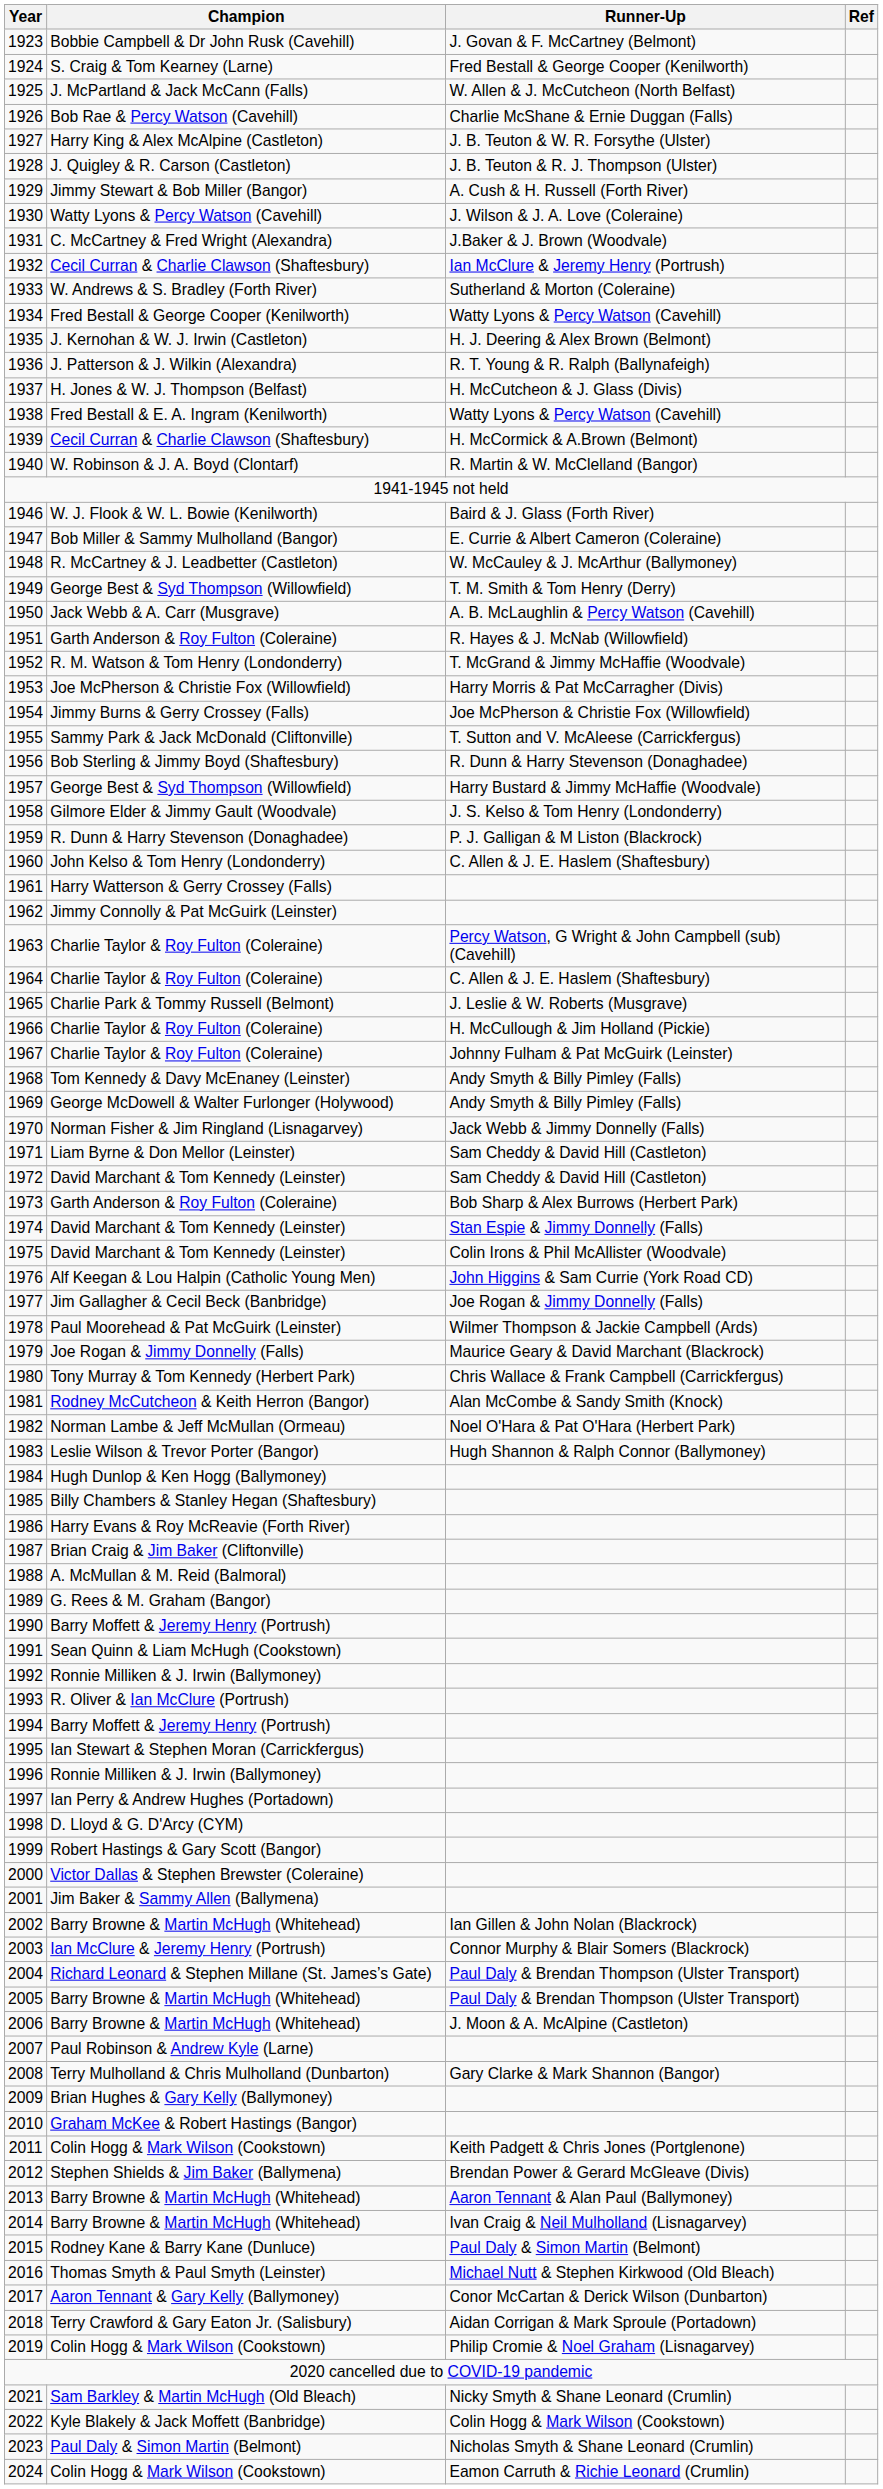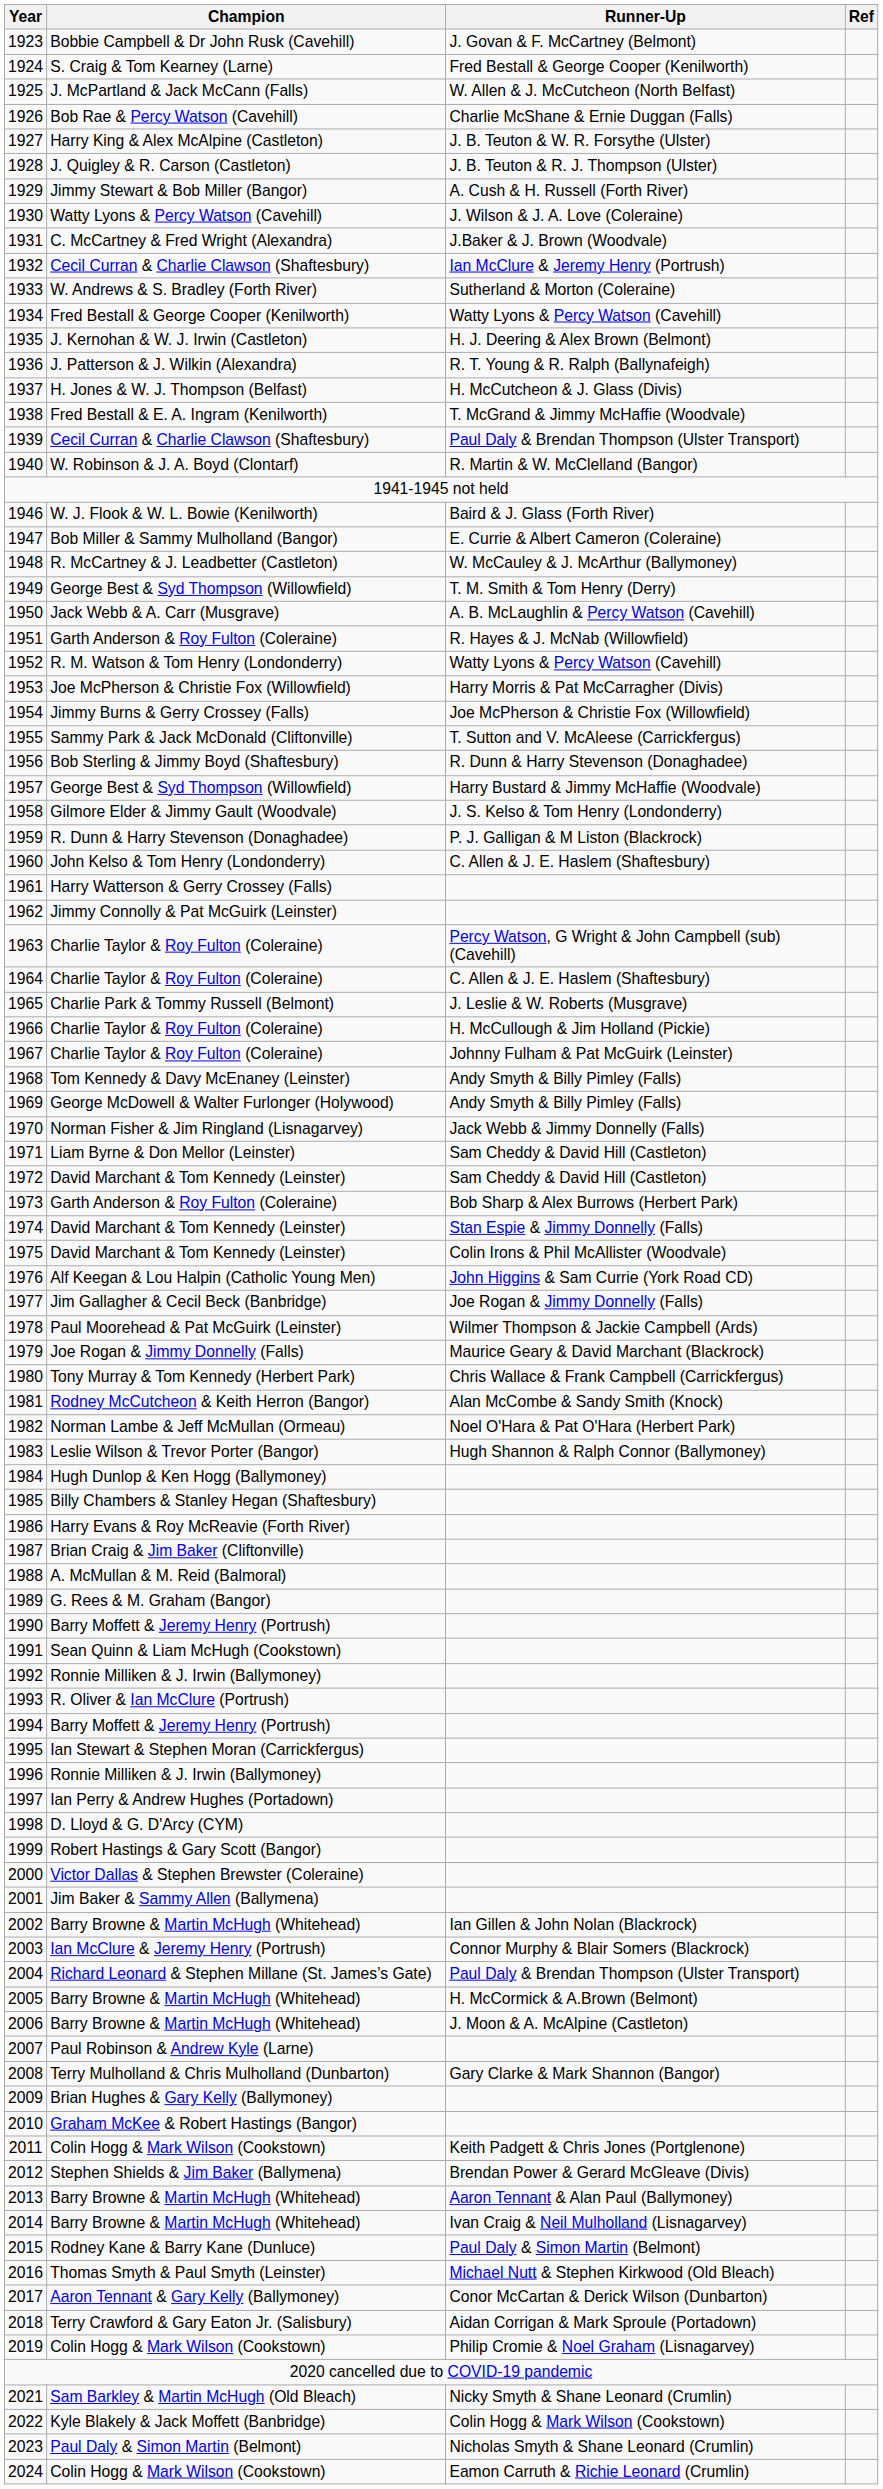 <table class="wikitable">
 <tr>
 <th width="30">Year</th>
 <th width="400">Champion</th>
 <th width="400">Runner-Up</th>
 <th width="20">Ref</th>
 </tr>
 <tr>
 <td align=center>1923</td>
 <td>Bobbie Campbell & Dr John Rusk (Cavehill)</td>
 <td>J. Govan & F. McCartney (Belmont)</td>
 <td></td>
 </tr>
 <tr>
 <td align=center>1924</td>
 <td>S. Craig & Tom Kearney (Larne)</td>
 <td>Fred Bestall & George Cooper (Kenilworth)</td>
 <td></td>
 </tr>
 <tr>
 <td align=center>1925</td>
 <td>J. McPartland & Jack McCann (Falls)</td>
 <td>W. Allen & J. McCutcheon (North Belfast)</td>
 <td></td>
 </tr>
 <tr>
 <td align=center>1926</td>
 <td>Bob Rae & <a href='#'>Percy Watson</a> (Cavehill)</td>
 <td>Charlie McShane & Ernie Duggan (Falls)</td>
 <td></td>
 </tr>
 <tr>
 <td align=center>1927</td>
 <td>Harry King & Alex McAlpine (Castleton)</td>
 <td>J. B. Teuton & W. R. Forsythe (Ulster)</td>
 <td></td>
 </tr>
 <tr>
 <td align=center>1928</td>
 <td>J. Quigley & R. Carson (Castleton)</td>
 <td>J. B. Teuton & R. J. Thompson (Ulster)</td>
 <td></td>
 </tr>
 <tr>
 <td align=center>1929</td>
 <td>Jimmy Stewart & Bob Miller (Bangor)</td>
 <td>A. Cush & H. Russell (Forth River)</td>
 <td></td>
 </tr>
 <tr>
 <td align=center>1930</td>
 <td>Watty Lyons & <a href='#'>Percy Watson</a> (Cavehill)</td>
 <td>J. Wilson & J. A. Love (Coleraine)</td>
 <td></td>
 </tr>
 <tr>
 <td align=center>1931</td>
 <td>C. McCartney & Fred Wright (Alexandra)</td>
 <td>J.Baker & J. Brown (Woodvale)</td>
 <td></td>
 </tr>
 <tr>
 <td align=center>1932</td>
 <td><a href='#'>Cecil Curran</a> & <a href='#'>Charlie Clawson</a> (Shaftesbury)</td>
 <td><a href='#'>Ian McClure</a> & <a href='#'>Jeremy Henry</a> (Portrush)</td>
 <td></td>
 </tr>
 <tr>
 <td align=center>1933</td>
 <td>W. Andrews & S. Bradley (Forth River)</td>
 <td>Sutherland & Morton (Coleraine)</td>
 <td></td>
 </tr>
 <tr>
 <td align=center>1934</td>
 <td>Fred Bestall & George Cooper (Kenilworth)</td>
 <td>Watty Lyons & <a href='#'>Percy Watson</a> (Cavehill)</td>
 <td></td>
 </tr>
 <tr>
 <td align=center>1935</td>
 <td>J. Kernohan & W. J. Irwin (Castleton)</td>
 <td>H. J. Deering & Alex Brown (Belmont)</td>
 <td></td>
 </tr>
 <tr>
 <td align=center>1936</td>
 <td>J. Patterson & J. Wilkin (Alexandra)</td>
 <td>R. T. Young & R. Ralph (Ballynafeigh)</td>
 <td></td>
 </tr>
 <tr>
 <td align=center>1937</td>
 <td>H. Jones & W. J. Thompson (Belfast)</td>
 <td>H. McCutcheon & J. Glass (Divis)</td>
 <td></td>
 </tr>
 <tr>
 <td align=center>1938</td>
 <td>Fred Bestall & E. A. Ingram (Kenilworth)</td>
-<td>Watty Lyons & <a href='#'>Percy Watson</a> (Cavehill)</td>
+<td>T. McGrand & Jimmy McHaffie (Woodvale)</td>
 <td></td>
 </tr>
 <tr>
 <td align=center>1939</td>
 <td><a href='#'>Cecil Curran</a> & <a href='#'>Charlie Clawson</a> (Shaftesbury)</td>
-<td>H. McCormick & A.Brown (Belmont)</td>
+<td><a href='#'>Paul Daly</a> & Brendan Thompson (Ulster Transport)</td>
 <td></td>
 </tr>
 <tr>
 <td align=center>1940</td>
 <td>W. Robinson & J. A. Boyd (Clontarf)</td>
 <td>R. Martin & W. McClelland (Bangor)</td>
 <td></td>
 </tr>
 <tr align=center>
 <td colspan=4>1941-1945 not held</td>
 </tr>
 <tr>
 <td align=center>1946</td>
 <td>W. J. Flook & W. L. Bowie (Kenilworth)</td>
 <td>Baird & J. Glass (Forth River)</td>
 <td></td>
 </tr>
 <tr>
 <td align=center>1947</td>
 <td>Bob Miller & Sammy Mulholland (Bangor)</td>
 <td>E. Currie & Albert Cameron (Coleraine)</td>
 <td></td>
 </tr>
 <tr>
 <td align=center>1948</td>
 <td>R. McCartney & J. Leadbetter (Castleton)</td>
 <td>W. McCauley & J. McArthur (Ballymoney)</td>
 <td></td>
 </tr>
 <tr>
 <td align=center>1949</td>
 <td>George Best & <a href='#'>Syd Thompson</a> (Willowfield)</td>
 <td>T. M. Smith & Tom Henry (Derry)</td>
 <td></td>
 </tr>
 <tr>
 <td align=center>1950</td>
 <td>Jack Webb & A. Carr (Musgrave)</td>
 <td>A. B. McLaughlin & <a href='#'>Percy Watson</a> (Cavehill)</td>
 <td></td>
 </tr>
 <tr>
 <td align=center>1951</td>
 <td>Garth Anderson & <a href='#'>Roy Fulton</a> (Coleraine)</td>
 <td>R. Hayes & J. McNab (Willowfield)</td>
 <td></td>
 </tr>
 <tr>
 <td align=center>1952</td>
 <td>R. M. Watson & Tom Henry (Londonderry)</td>
-<td>T. McGrand & Jimmy McHaffie (Woodvale)</td>
+<td>Watty Lyons & <a href='#'>Percy Watson</a> (Cavehill)</td>
 <td></td>
 </tr>
 <tr>
 <td align=center>1953</td>
 <td>Joe McPherson & Christie Fox (Willowfield)</td>
 <td>Harry Morris & Pat McCarragher (Divis)</td>
 <td></td>
 </tr>
 <tr>
 <td align=center>1954</td>
 <td>Jimmy Burns & Gerry Crossey (Falls)</td>
 <td>Joe McPherson & Christie Fox (Willowfield)</td>
 <td></td>
 </tr>
 <tr>
 <td align=center>1955</td>
 <td>Sammy Park & Jack McDonald (Cliftonville)</td>
 <td>T. Sutton and V. McAleese (Carrickfergus)</td>
 <td></td>
 </tr>
 <tr>
 <td align=center>1956</td>
 <td>Bob Sterling & Jimmy Boyd (Shaftesbury)</td>
 <td>R. Dunn & Harry Stevenson (Donaghadee)</td>
 <td></td>
 </tr>
 <tr>
 <td align=center>1957</td>
 <td>George Best & <a href='#'>Syd Thompson</a> (Willowfield)</td>
 <td>Harry Bustard & Jimmy McHaffie (Woodvale)</td>
 <td></td>
 </tr>
 <tr>
 <td align=center>1958</td>
 <td>Gilmore Elder & Jimmy Gault (Woodvale)</td>
 <td>J. S. Kelso & Tom Henry (Londonderry)</td>
 <td></td>
 </tr>
 <tr>
 <td align=center>1959</td>
 <td>R. Dunn & Harry Stevenson (Donaghadee)</td>
 <td>P. J. Galligan & M Liston (Blackrock)</td>
 <td></td>
 </tr>
 <tr>
 <td align=center>1960</td>
 <td>John Kelso & Tom Henry (Londonderry)</td>
 <td>C. Allen & J. E. Haslem (Shaftesbury)</td>
 <td></td>
 </tr>
 <tr>
 <td align=center>1961</td>
 <td>Harry Watterson & Gerry Crossey (Falls)</td>
 <td></td>
 <td></td>
 </tr>
 <tr leinster>
 <td align=center>1962</td>
 <td>Jimmy Connolly & Pat McGuirk (Leinster)</td>
 <td></td>
 <td></td>
 </tr>
 <tr>
 <td align=center>1963</td>
 <td>Charlie Taylor & <a href='#'>Roy Fulton</a> (Coleraine)</td>
 <td><a href='#'>Percy Watson</a>, G Wright & John Campbell (sub) (Cavehill)</td>
 <td></td>
 </tr>
 <tr>
 <td align=center>1964</td>
 <td>Charlie Taylor & <a href='#'>Roy Fulton</a> (Coleraine)</td>
 <td>C. Allen & J. E. Haslem (Shaftesbury)</td>
 <td></td>
 </tr>
 <tr>
 <td align=center>1965</td>
 <td>Charlie Park & Tommy Russell (Belmont)</td>
 <td>J. Leslie & W. Roberts (Musgrave)</td>
 <td></td>
 </tr>
 <tr>
 <td align=center>1966</td>
 <td>Charlie Taylor & <a href='#'>Roy Fulton</a> (Coleraine)</td>
 <td>H. McCullough & Jim Holland (Pickie)</td>
 <td></td>
 </tr>
 <tr>
 <td align=center>1967</td>
 <td>Charlie Taylor & <a href='#'>Roy Fulton</a> (Coleraine)</td>
 <td>Johnny Fulham & Pat McGuirk (Leinster)</td>
 <td></td>
 </tr>
 <tr>
 <td align=center>1968</td>
 <td>Tom Kennedy & Davy McEnaney (Leinster)</td>
 <td>Andy Smyth & Billy Pimley (Falls)</td>
 <td></td>
 </tr>
 <tr>
 <td align=center>1969</td>
 <td>George McDowell & Walter Furlonger (Holywood)</td>
 <td>Andy Smyth & Billy Pimley (Falls)</td>
 <td></td>
 </tr>
 <tr>
 <td align=center>1970</td>
 <td>Norman Fisher & Jim Ringland (Lisnagarvey)</td>
 <td>Jack Webb & Jimmy Donnelly (Falls)</td>
 <td></td>
 </tr>
 <tr>
 <td align=center>1971</td>
 <td>Liam Byrne & Don Mellor (Leinster)</td>
 <td>Sam Cheddy & David Hill (Castleton)</td>
 <td></td>
 </tr>
 <tr>
 <td align=center>1972</td>
 <td>David Marchant & Tom Kennedy (Leinster)</td>
 <td>Sam Cheddy & David Hill (Castleton)</td>
 <td></td>
 </tr>
 <tr>
 <td align=center>1973</td>
 <td>Garth Anderson & <a href='#'>Roy Fulton</a> (Coleraine)</td>
 <td>Bob Sharp & Alex Burrows (Herbert Park)</td>
 <td></td>
 </tr>
 <tr>
 <td align=center>1974</td>
 <td>David Marchant & Tom Kennedy (Leinster)</td>
 <td><a href='#'>Stan Espie</a> & <a href='#'>Jimmy Donnelly</a> (Falls)</td>
 <td></td>
 </tr>
 <tr>
 <td align=center>1975</td>
 <td>David Marchant & Tom Kennedy (Leinster)</td>
 <td>Colin Irons & Phil McAllister (Woodvale)</td>
 <td></td>
 </tr>
 <tr>
 <td align=center>1976</td>
 <td>Alf Keegan & Lou Halpin (Catholic Young Men)</td>
 <td><a href='#'>John Higgins</a> & Sam Currie (York Road CD)</td>
 <td></td>
 </tr>
 <tr>
 <td align=center>1977</td>
 <td>Jim Gallagher & Cecil Beck (Banbridge)</td>
 <td>Joe Rogan & <a href='#'>Jimmy Donnelly</a> (Falls)</td>
 <td></td>
 </tr>
 <tr>
 <td align=center>1978</td>
 <td>Paul Moorehead & Pat McGuirk (Leinster)</td>
 <td>Wilmer Thompson & Jackie Campbell (Ards)</td>
 <td></td>
 </tr>
 <tr>
 <td align=center>1979</td>
 <td>Joe Rogan & <a href='#'>Jimmy Donnelly</a> (Falls)</td>
 <td>Maurice Geary & David Marchant (Blackrock)</td>
 <td></td>
 </tr>
 <tr>
 <td align=center>1980</td>
 <td>Tony Murray & Tom Kennedy (Herbert Park)</td>
 <td>Chris Wallace & Frank Campbell (Carrickfergus)</td>
 <td></td>
 </tr>
 <tr>
 <td align=center>1981</td>
 <td><a href='#'>Rodney McCutcheon</a> & Keith Herron (Bangor)</td>
 <td>Alan McCombe & Sandy Smith (Knock)</td>
 <td></td>
 </tr>
 <tr>
 <td align=center>1982</td>
 <td>Norman Lambe & Jeff McMullan (Ormeau)</td>
 <td>Noel O'Hara & Pat O'Hara (Herbert Park)</td>
 <td></td>
 </tr>
 <tr>
 <td align=center>1983</td>
 <td>Leslie Wilson & Trevor Porter (Bangor)</td>
 <td>Hugh Shannon & Ralph Connor (Ballymoney)</td>
 <td></td>
 </tr>
 <tr>
 <td align=center>1984</td>
 <td>Hugh Dunlop & Ken Hogg (Ballymoney)</td>
 <td></td>
 <td></td>
 </tr>
 <tr>
 <td align=center>1985</td>
 <td>Billy Chambers & Stanley Hegan (Shaftesbury)</td>
 <td></td>
 <td></td>
 </tr>
 <tr>
 <td align=center>1986</td>
 <td>Harry Evans & Roy McReavie (Forth River)</td>
 <td></td>
 <td></td>
 </tr>
 <tr>
 <td align=center>1987</td>
 <td>Brian Craig & <a href='#'>Jim Baker</a> (Cliftonville)</td>
 <td></td>
 <td></td>
 </tr>
 <tr>
 <td align=center>1988</td>
 <td>A. McMullan & M. Reid (Balmoral)</td>
 <td></td>
 <td></td>
 </tr>
 <tr>
 <td align=center>1989</td>
 <td>G. Rees & M. Graham (Bangor)</td>
 <td></td>
 <td></td>
 </tr>
 <tr>
 <td align=center>1990</td>
 <td>Barry Moffett & <a href='#'>Jeremy Henry</a> (Portrush)</td>
 <td></td>
 <td></td>
 </tr>
 <tr>
 <td align=center>1991</td>
 <td>Sean Quinn & Liam McHugh (Cookstown)</td>
 <td></td>
 <td></td>
 </tr>
 <tr>
 <td align=center>1992</td>
 <td>Ronnie Milliken & J. Irwin (Ballymoney)</td>
 <td></td>
 <td></td>
 </tr>
 <tr>
 <td align=center>1993</td>
 <td>R. Oliver & <a href='#'>Ian McClure</a> (Portrush)</td>
 <td></td>
 <td></td>
 </tr>
 <tr>
 <td align=center>1994</td>
 <td>Barry Moffett & <a href='#'>Jeremy Henry</a> (Portrush)</td>
 <td></td>
 <td></td>
 </tr>
 <tr>
 <td align=center>1995</td>
 <td>Ian Stewart & Stephen Moran (Carrickfergus)</td>
 <td></td>
 <td></td>
 </tr>
 <tr>
 <td align=center>1996</td>
 <td>Ronnie Milliken & J. Irwin (Ballymoney)</td>
 <td></td>
 <td></td>
 </tr>
 <tr>
 <td align=center>1997</td>
 <td>Ian Perry & Andrew Hughes (Portadown)</td>
 <td></td>
 <td></td>
 </tr>
 <tr>
 <td align=center>1998</td>
 <td>D. Lloyd & G. D'Arcy (CYM)</td>
 <td></td>
 <td></td>
 </tr>
 <tr>
 <td align=center>1999</td>
 <td>Robert Hastings & Gary Scott (Bangor)</td>
 <td></td>
 <td></td>
 </tr>
 <tr>
 <td align=center>2000</td>
 <td><a href='#'>Victor Dallas</a> & Stephen Brewster (Coleraine)</td>
 <td></td>
 <td></td>
 </tr>
 <tr>
 <td align=center>2001</td>
 <td>Jim Baker & <a href='#'>Sammy Allen</a> (Ballymena)</td>
 <td></td>
 <td></td>
 </tr>
 <tr>
 <td align=center>2002</td>
 <td>Barry Browne & <a href='#'>Martin McHugh</a> (Whitehead)</td>
 <td>Ian Gillen & John Nolan (Blackrock)</td>
 <td></td>
 </tr>
 <tr>
 <td align=center>2003</td>
 <td><a href='#'>Ian McClure</a> & <a href='#'>Jeremy Henry</a> (Portrush)</td>
 <td>Connor Murphy & Blair Somers (Blackrock)</td>
 <td></td>
 </tr>
 <tr>
 <td align=center>2004</td>
 <td><a href='#'>Richard Leonard</a> & Stephen Millane (St. James’s Gate)</td>
 <td><a href='#'>Paul Daly</a> & Brendan Thompson (Ulster Transport)</td>
 <td></td>
 </tr>
 <tr>
 <td align=center>2005</td>
 <td>Barry Browne & <a href='#'>Martin McHugh</a> (Whitehead)</td>
-<td><a href='#'>Paul Daly</a> & Brendan Thompson (Ulster Transport)</td>
+<td>H. McCormick & A.Brown (Belmont)</td>
 <td></td>
 </tr>
 <tr>
 <td align=center>2006</td>
 <td>Barry Browne & <a href='#'>Martin McHugh</a> (Whitehead)</td>
 <td>J. Moon & A. McAlpine (Castleton)</td>
 <td></td>
 </tr>
 <tr>
 <td align=center>2007</td>
 <td>Paul Robinson & <a href='#'>Andrew Kyle</a> (Larne)</td>
 <td></td>
 <td></td>
 </tr>
 <tr>
 <td align=center>2008</td>
 <td>Terry Mulholland & Chris Mulholland (Dunbarton) </td>
 <td>Gary Clarke & Mark Shannon (Bangor)</td>
 <td></td>
 </tr>
 <tr>
 <td align=center>2009</td>
 <td>Brian Hughes & <a href='#'>Gary Kelly</a> (Ballymoney)</td>
 <td></td>
 <td></td>
 </tr>
 <tr>
 <td align=center>2010</td>
 <td><a href='#'>Graham McKee</a> & Robert Hastings (Bangor)</td>
 <td></td>
 <td></td>
 </tr>
 <tr>
 <td align=center>2011</td>
 <td>Colin Hogg & <a href='#'>Mark Wilson</a> (Cookstown)</td>
 <td>Keith Padgett & Chris Jones (Portglenone)</td>
 <td></td>
 </tr>
 <tr>
 <td align=center>2012</td>
 <td>Stephen Shields & <a href='#'>Jim Baker</a> (Ballymena)</td>
 <td>Brendan Power & Gerard McGleave (Divis)</td>
 <td></td>
 </tr>
 <tr>
 <td align=center>2013</td>
 <td>Barry Browne & <a href='#'>Martin McHugh</a> (Whitehead)</td>
 <td><a href='#'>Aaron Tennant</a> & Alan Paul (Ballymoney)</td>
 <td></td>
 </tr>
 <tr>
 <td align=center>2014</td>
 <td>Barry Browne & <a href='#'>Martin McHugh</a> (Whitehead)</td>
 <td>Ivan Craig & <a href='#'>Neil Mulholland</a> (Lisnagarvey)</td>
 <td></td>
 </tr>
 <tr>
 <td align=center>2015</td>
 <td>Rodney Kane & Barry Kane (Dunluce)</td>
 <td><a href='#'>Paul Daly</a> & <a href='#'>Simon Martin</a> (Belmont)</td>
 <td></td>
 </tr>
 <tr>
 <td align=center>2016</td>
 <td>Thomas Smyth & Paul Smyth (Leinster)</td>
 <td><a href='#'>Michael Nutt</a> & Stephen Kirkwood (Old Bleach)</td>
 <td></td>
 </tr>
 <tr>
 <td align=center>2017</td>
 <td><a href='#'>Aaron Tennant</a> & <a href='#'>Gary Kelly</a> (Ballymoney)</td>
 <td>Conor McCartan & Derick Wilson (Dunbarton)</td>
 <td></td>
 </tr>
 <tr>
 <td align=center>2018</td>
 <td>Terry Crawford & Gary Eaton Jr. (Salisbury)</td>
 <td>Aidan Corrigan & Mark Sproule (Portadown)</td>
 <td></td>
 </tr>
 <tr>
 <td align=center>2019</td>
 <td>Colin Hogg & <a href='#'>Mark Wilson</a> (Cookstown)</td>
 <td>Philip Cromie & <a href='#'>Noel Graham</a> (Lisnagarvey)</td>
 <td></td>
 </tr>
 <tr align=center>
 <td colspan=4>2020 cancelled due to  <a href='#'>COVID-19 pandemic</a></td>
 </tr>
 <tr>
 <td align=center>2021</td>
 <td><a href='#'>Sam Barkley</a> & <a href='#'>Martin McHugh</a> (Old Bleach)</td>
 <td>Nicky Smyth & Shane Leonard (Crumlin)</td>
 <td></td>
 </tr>
 <tr>
 <td align=center>2022</td>
 <td>Kyle Blakely & Jack Moffett (Banbridge)</td>
 <td>Colin Hogg & <a href='#'>Mark Wilson</a> (Cookstown)</td>
 <td></td>
 </tr>
 <tr>
 <td align=center>2023</td>
 <td><a href='#'>Paul Daly</a> & <a href='#'>Simon Martin</a> (Belmont)</td>
 <td>Nicholas Smyth & Shane Leonard (Crumlin)</td>
 <td></td>
 </tr>
 <tr>
 <td>2024</td>
 <td>Colin Hogg & <a href='#'>Mark Wilson</a> (Cookstown)</td>
 <td>Eamon Carruth & <a href='#'>Richie Leonard</a> (Crumlin)</td>
 <td></td>
 </tr>
 </table>
